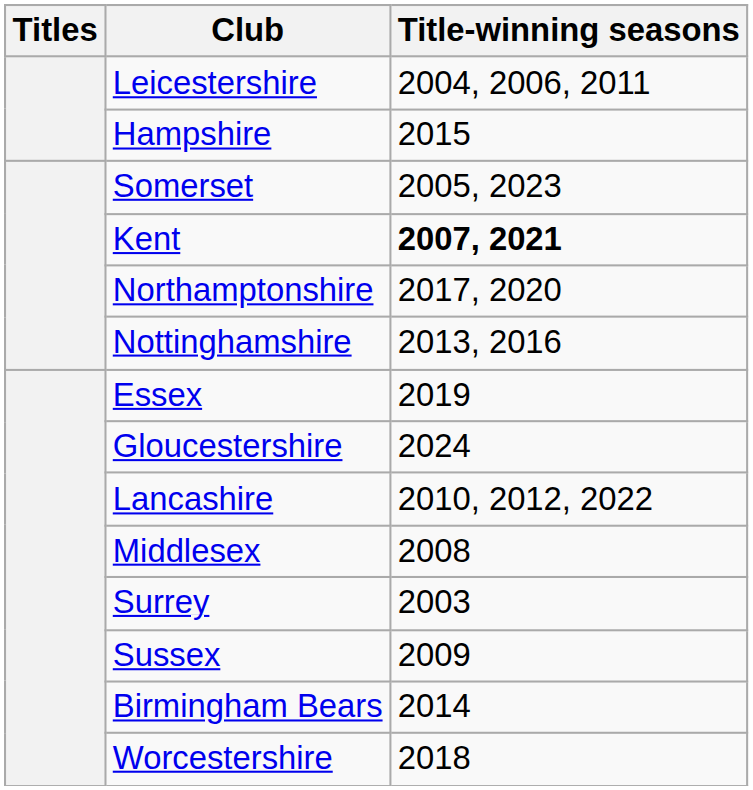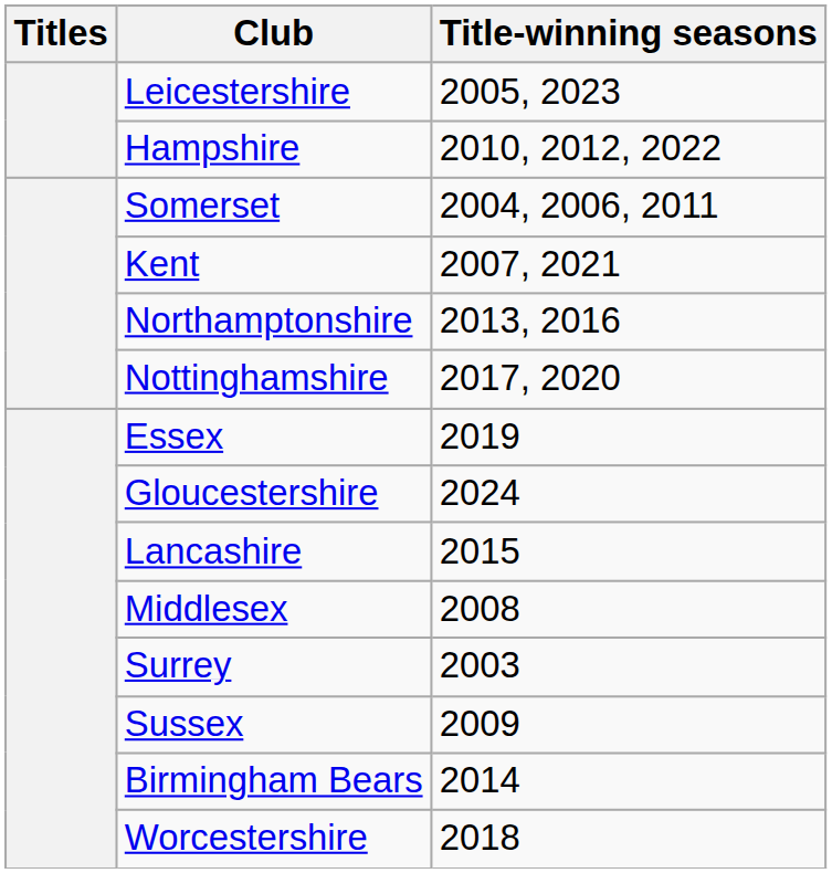 <table class="wikitable sortable plainrowheaders">
 <tr>
 <th scope="col">Titles</th>
 <th scope="col">Club</th>
 <th scope="col">Title-winning seasons</th>
 </tr>
 <tr>
 <th rowspan="2"></th>
 <td><a href='#'>Leicestershire</a></td>
-<td>2004, 2006, 2011</td>
+<td>2005, 2023</td>
 </tr>
 <tr>
 <td><a href='#'>Hampshire</a></td>
-<td>2015</td>
+<td>2010, 2012, 2022</td>
 </tr>
 <tr>
 <th rowspan="4"></th>
 <td><a href='#'>Somerset</a></td>
-<td>2005, 2023</td>
+<td>2004, 2006, 2011</td>
 </tr>
 <tr>
 <td><a href='#'>Kent</a></td>
-<td><strong>2007, 2021</strong></td>
+<td>2007, 2021</td>
 </tr>
 <tr>
 <td><a href='#'>Northamptonshire</a></td>
-<td>2017, 2020</td>
+<td>2013, 2016</td>
 </tr>
 <tr>
 <td><a href='#'>Nottinghamshire</a></td>
-<td>2013, 2016</td>
+<td>2017, 2020</td>
 </tr>
 <tr>
 <th rowspan="8"></th>
 <td><a href='#'>Essex</a></td>
 <td>2019</td>
 </tr>
 <tr>
 <td><a href='#'>Gloucestershire</a></td>
 <td>2024</td>
 </tr>
 <tr>
 <td><a href='#'>Lancashire</a></td>
-<td>2010, 2012, 2022</td>
+<td>2015</td>
 </tr>
 <tr>
 <td><a href='#'>Middlesex</a></td>
 <td>2008</td>
 </tr>
 <tr>
 <td><a href='#'>Surrey</a></td>
 <td>2003</td>
 </tr>
 <tr>
 <td><a href='#'>Sussex</a></td>
 <td>2009</td>
 </tr>
 <tr>
 <td><a href='#'>Birmingham Bears</a></td>
 <td>2014</td>
 </tr>
 <tr>
 <td><a href='#'>Worcestershire</a></td>
 <td>2018</td>
 </tr>
 </table>
